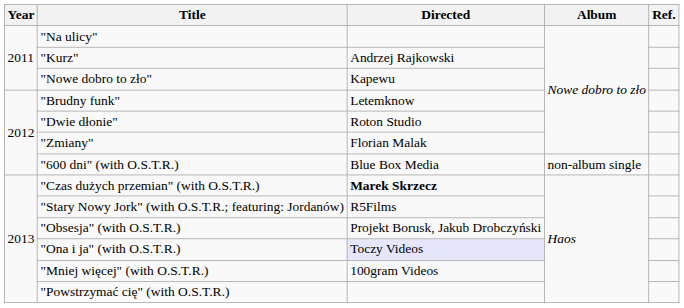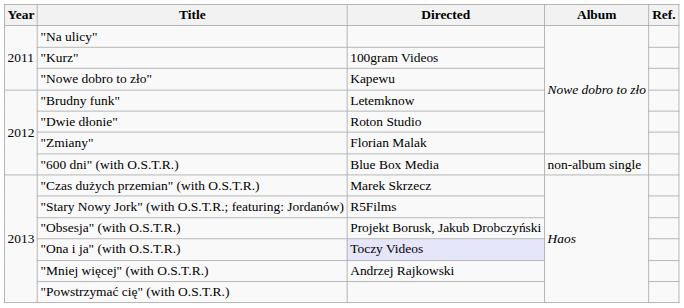 <table class="wikitable" border="1">
 <tr>
 <th>Year</th>
 <th>Title</th>
 <th>Directed</th>
 <th>Album</th>
 <th>Ref.</th>
 </tr>
 <tr>
 <td rowspan="3">2011</td>
 <td>"Na ulicy"</td>
 <td></td>
 <td rowspan=6><em>Nowe dobro to zło</em></td>
 <td></td>
 </tr>
 <tr>
 <td>"Kurz"</td>
-<td>Andrzej Rajkowski</td>
+<td>100gram Videos</td>
 <td></td>
 </tr>
 <tr>
 <td>"Nowe dobro to zło"</td>
 <td>Kapewu</td>
 <td></td>
 </tr>
 <tr>
 <td rowspan="4">2012</td>
 <td>"Brudny funk"</td>
 <td>Letemknow</td>
 <td></td>
 </tr>
 <tr>
 <td>"Dwie dłonie"</td>
 <td>Roton Studio</td>
 <td></td>
 </tr>
 <tr>
 <td>"Zmiany"</td>
 <td>Florian Malak</td>
 <td></td>
 </tr>
 <tr>
 <td>"600 dni" (with O.S.T.R.)</td>
 <td>Blue Box Media</td>
 <td>non-album single</td>
 <td></td>
 </tr>
 <tr>
 <td rowspan=6>2013</td>
 <td>"Czas dużych przemian" (with O.S.T.R.)</td>
-<td><strong>Marek Skrzecz</strong></td>
+<td>Marek Skrzecz</td>
 <td rowspan=6><em>Haos</em></td>
 <td></td>
 </tr>
 <tr>
 <td>"Stary Nowy Jork" (with O.S.T.R.; featuring: Jordanów)</td>
 <td>R5Films</td>
 <td></td>
 </tr>
 <tr>
 <td>"Obsesja" (with O.S.T.R.)</td>
 <td>Projekt Borusk, Jakub Drobczyński</td>
 <td></td>
 </tr>
 <tr>
 <td>"Ona i ja" (with O.S.T.R.)</td>
 <td style="background: lavender;">Toczy Videos</td>
 <td></td>
 </tr>
 <tr>
 <td>"Mniej więcej" (with O.S.T.R.)</td>
-<td>100gram Videos</td>
+<td>Andrzej Rajkowski</td>
 <td></td>
 </tr>
 <tr>
 <td>"Powstrzymać cię" (with O.S.T.R.)</td>
 <td></td>
 <td></td>
 </tr>
 </table>
